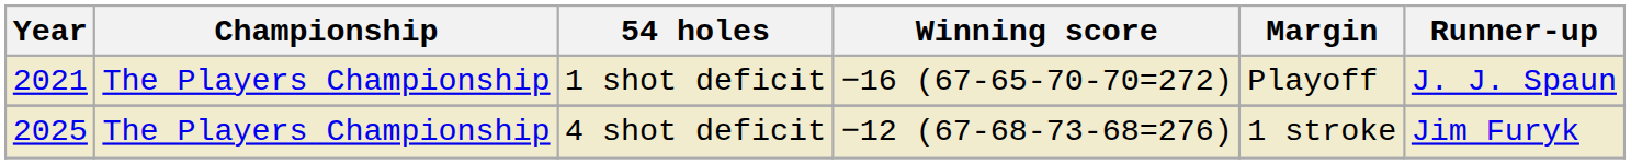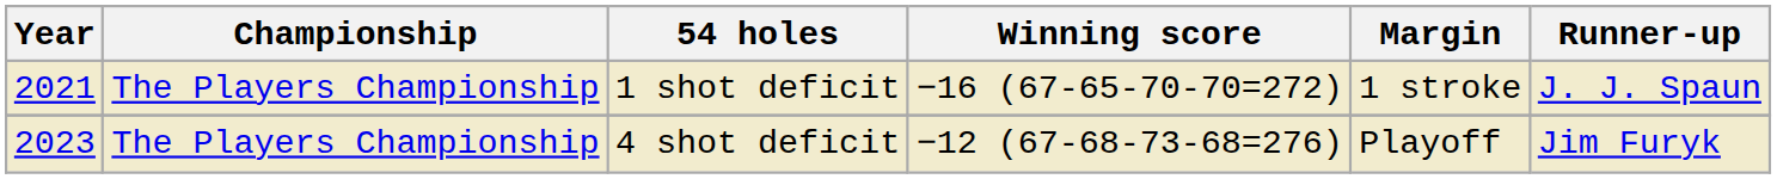 <table class="wikitable">
 <tr>
 <th>Year</th>
 <th>Championship</th>
 <th>54 holes</th>
 <th>Winning score</th>
 <th>Margin</th>
 <th>Runner-up</th>
 </tr>
 <tr style="background:#f2ecce;">
 <td><a href='#'>2021</a></td>
 <td><a href='#'>The Players Championship</a></td>
 <td>1 shot deficit</td>
 <td>−16 (67-65-70-70=272)</td>
-<td>Playoff</td>
+<td>1 stroke</td>
 <td> <a href='#'>J. J. Spaun</a></td>
 </tr>
 <tr>
 </tr>
 <tr style="background:#f2ecce;">
-<td><a href='#'>2025</a></td>
+<td><a href='#'>2023</a></td>
 <td><a href='#'>The Players Championship</a></td>
 <td>4 shot deficit</td>
 <td>−12 (67-68-73-68=276)</td>
-<td>1 stroke</td>
+<td>Playoff</td>
 <td> <a href='#'>Jim Furyk</a></td>
 </tr>
 </table>
